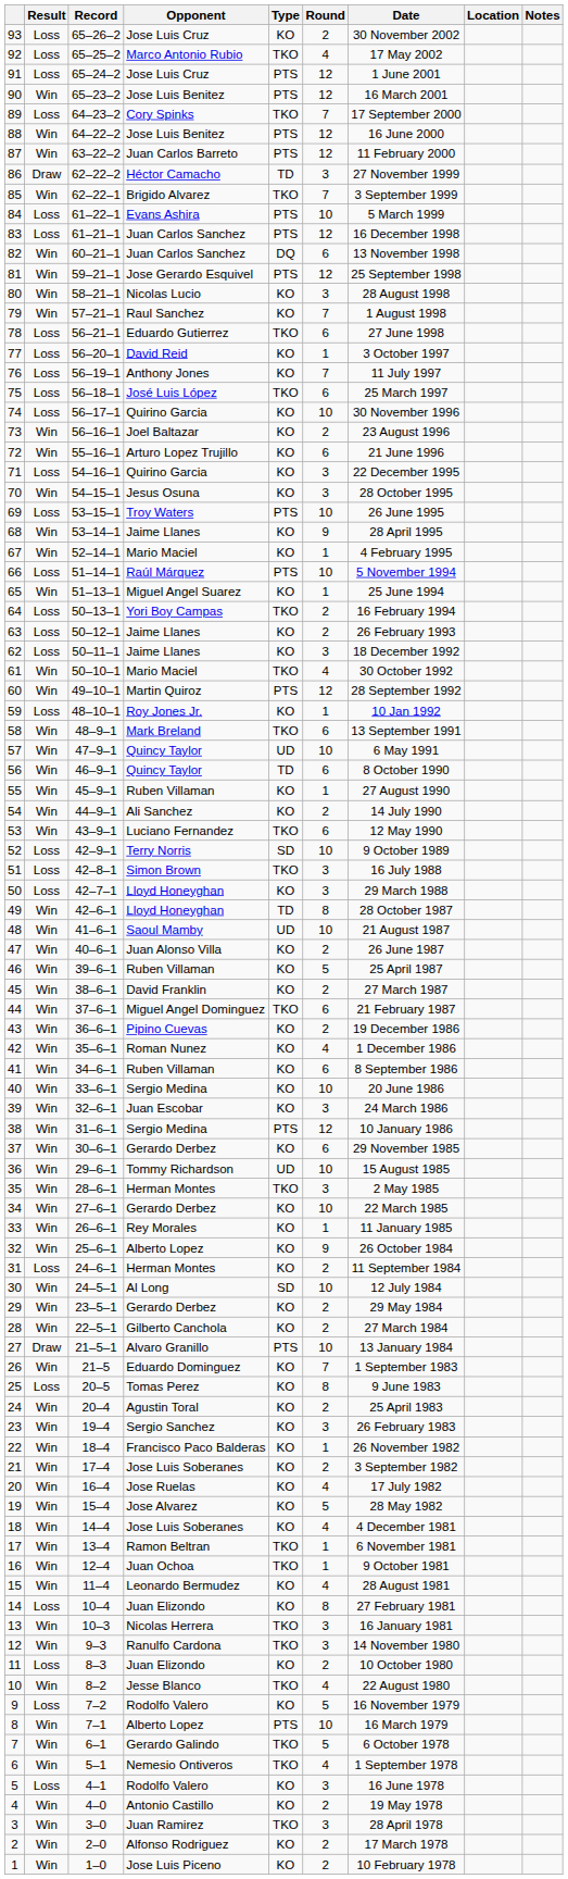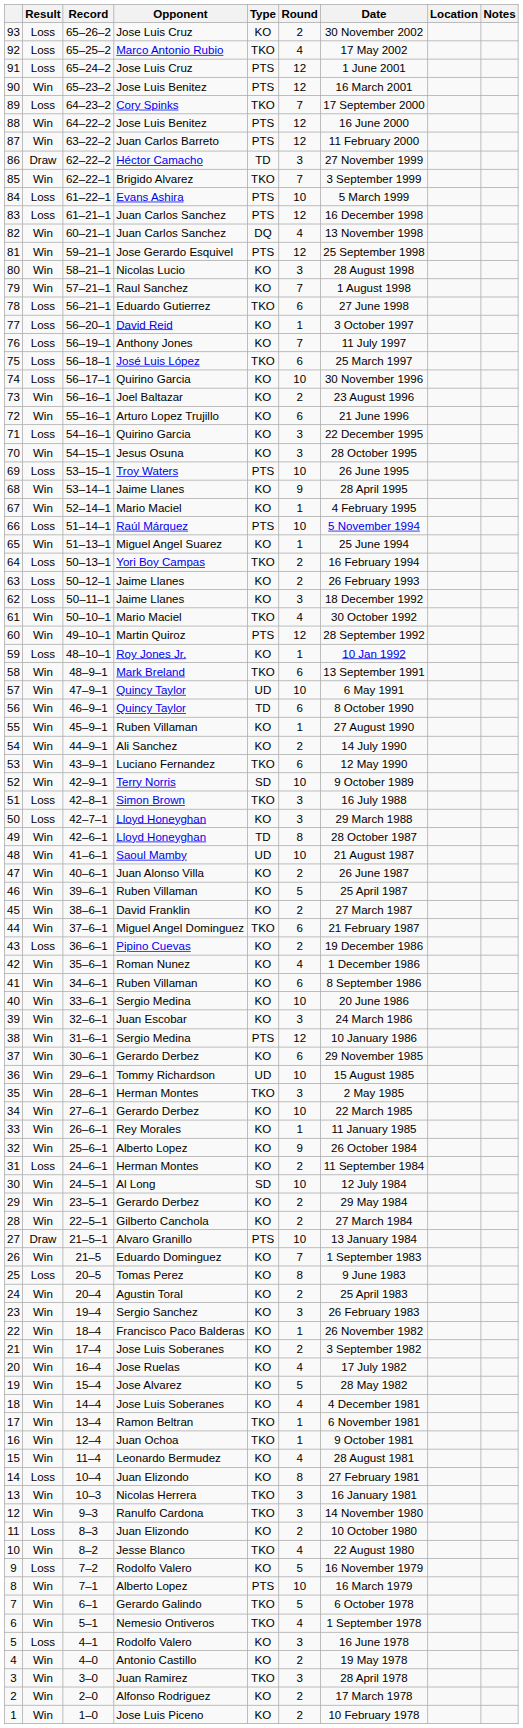 <table class="wikitable" style="text-align:center; font-size:95%">
 <tr>
 <th></th>
 <th>Result</th>
 <th>Record</th>
 <th>Opponent</th>
 <th>Type</th>
 <th>Round</th>
 <th>Date</th>
 <th>Location</th>
 <th>Notes</th>
 </tr>
 <tr>
 <td>93</td>
 <td>Loss</td>
 <td>65–26–2</td>
 <td align=left> Jose Luis Cruz</td>
 <td>KO</td>
 <td>2</td>
 <td>30 November 2002</td>
 <td align=left> </td>
 <td align=left></td>
 </tr>
 <tr>
 <td>92</td>
 <td>Loss</td>
 <td>65–25–2</td>
 <td align=left> <a href='#'>Marco Antonio Rubio</a></td>
 <td>TKO</td>
 <td>4</td>
 <td>17 May 2002</td>
 <td align=left> </td>
 <td align=left></td>
 </tr>
 <tr>
 <td>91</td>
 <td>Loss</td>
 <td>65–24–2</td>
 <td align=left> Jose Luis Cruz</td>
 <td>PTS</td>
 <td>12</td>
 <td>1 June 2001</td>
 <td align=left> </td>
 <td align=left></td>
 </tr>
 <tr>
 <td>90</td>
 <td>Win</td>
 <td>65–23–2</td>
 <td align=left> Jose Luis Benitez</td>
 <td>PTS</td>
 <td>12</td>
 <td>16 March 2001</td>
 <td align=left> </td>
 <td align=left></td>
 </tr>
 <tr>
 <td>89</td>
 <td>Loss</td>
 <td>64–23–2</td>
 <td align=left> <a href='#'>Cory Spinks</a></td>
 <td>TKO</td>
 <td>7</td>
 <td>17 September 2000</td>
 <td align=left> </td>
 <td align=left></td>
 </tr>
 <tr>
 <td>88</td>
 <td>Win</td>
 <td>64–22–2</td>
 <td align=left> Jose Luis Benitez</td>
 <td>PTS</td>
 <td>12</td>
 <td>16 June 2000</td>
 <td align=left> </td>
 <td align=left></td>
 </tr>
 <tr>
 <td>87</td>
 <td>Win</td>
 <td>63–22–2</td>
 <td align=left> Juan Carlos Barreto</td>
 <td>PTS</td>
 <td>12</td>
 <td>11 February 2000</td>
 <td align=left> </td>
 <td align=left></td>
 </tr>
 <tr>
 <td>86</td>
 <td>Draw</td>
 <td>62–22–2</td>
 <td align=left> <a href='#'>Héctor Camacho</a></td>
 <td>TD</td>
 <td>3</td>
 <td>27 November 1999</td>
 <td align=left> </td>
 <td align=left></td>
 </tr>
 <tr>
 <td>85</td>
 <td>Win</td>
 <td>62–22–1</td>
 <td align=left> Brigido Alvarez</td>
 <td>TKO</td>
 <td>7</td>
 <td>3 September 1999</td>
 <td align=left> </td>
 <td align=left></td>
 </tr>
 <tr>
 <td>84</td>
 <td>Loss</td>
 <td>61–22–1</td>
 <td align=left> <a href='#'>Evans Ashira</a></td>
 <td>PTS</td>
 <td>10</td>
 <td>5 March 1999</td>
 <td align=left> </td>
 <td align=left></td>
 </tr>
 <tr>
 <td>83</td>
 <td>Loss</td>
 <td>61–21–1</td>
 <td align=left> Juan Carlos Sanchez</td>
 <td>PTS</td>
 <td>12</td>
 <td>16 December 1998</td>
 <td align=left> </td>
 <td align=left></td>
 </tr>
 <tr>
 <td>82</td>
 <td>Win</td>
 <td>60–21–1</td>
 <td align=left> Juan Carlos Sanchez</td>
 <td>DQ</td>
-<td>6</td>
+<td>4</td>
 <td>13 November 1998</td>
 <td align=left> </td>
 <td align=left></td>
 </tr>
 <tr>
 <td>81</td>
 <td>Win</td>
 <td>59–21–1</td>
 <td align=left> Jose Gerardo Esquivel</td>
 <td>PTS</td>
 <td>12</td>
 <td>25 September 1998</td>
 <td align=left> </td>
 <td align=left></td>
 </tr>
 <tr>
 <td>80</td>
 <td>Win</td>
 <td>58–21–1</td>
 <td align=left> Nicolas Lucio</td>
 <td>KO</td>
 <td>3</td>
 <td>28 August 1998</td>
 <td align=left> </td>
 <td align=left></td>
 </tr>
 <tr>
 <td>79</td>
 <td>Win</td>
 <td>57–21–1</td>
 <td align=left> Raul Sanchez</td>
 <td>KO</td>
 <td>7</td>
 <td>1 August 1998</td>
 <td align=left> </td>
 <td align=left></td>
 </tr>
 <tr>
 <td>78</td>
 <td>Loss</td>
 <td>56–21–1</td>
 <td align=left> Eduardo Gutierrez</td>
 <td>TKO</td>
 <td>6</td>
 <td>27 June 1998</td>
 <td align=left> </td>
 <td align=left></td>
 </tr>
 <tr>
 <td>77</td>
 <td>Loss</td>
 <td>56–20–1</td>
 <td align=left> <a href='#'>David Reid</a></td>
 <td>KO</td>
 <td>1</td>
 <td>3 October 1997</td>
 <td align=left> </td>
 <td align=left></td>
 </tr>
 <tr>
 <td>76</td>
 <td>Loss</td>
 <td>56–19–1</td>
 <td align=left> Anthony Jones</td>
 <td>KO</td>
 <td>7</td>
 <td>11 July 1997</td>
 <td align=left> </td>
 <td align=left></td>
 </tr>
 <tr>
 <td>75</td>
 <td>Loss</td>
 <td>56–18–1</td>
 <td align=left> <a href='#'>José Luis López</a></td>
 <td>TKO</td>
 <td>6</td>
 <td>25 March 1997</td>
 <td align=left> </td>
 <td align=left></td>
 </tr>
 <tr>
 <td>74</td>
 <td>Loss</td>
 <td>56–17–1</td>
 <td align=left> Quirino Garcia</td>
 <td>KO</td>
 <td>10</td>
 <td>30 November 1996</td>
 <td align=left> </td>
 <td align=left></td>
 </tr>
 <tr>
 <td>73</td>
 <td>Win</td>
 <td>56–16–1</td>
 <td align=left> Joel Baltazar</td>
 <td>KO</td>
 <td>2</td>
 <td>23 August 1996</td>
 <td align=left> </td>
 <td align=left></td>
 </tr>
 <tr>
 <td>72</td>
 <td>Win</td>
 <td>55–16–1</td>
 <td align=left> Arturo Lopez Trujillo</td>
 <td>KO</td>
 <td>6</td>
 <td>21 June 1996</td>
 <td align=left> </td>
 <td align=left></td>
 </tr>
 <tr>
 <td>71</td>
 <td>Loss</td>
 <td>54–16–1</td>
 <td align=left> Quirino Garcia</td>
 <td>KO</td>
 <td>3</td>
 <td>22 December 1995</td>
 <td align=left> </td>
 <td align=left></td>
 </tr>
 <tr>
 <td>70</td>
 <td>Win</td>
 <td>54–15–1</td>
 <td align=left> Jesus Osuna</td>
 <td>KO</td>
 <td>3</td>
 <td>28 October 1995</td>
 <td align=left> </td>
 <td align=left></td>
 </tr>
 <tr>
 <td>69</td>
 <td>Loss</td>
 <td>53–15–1</td>
 <td align=left> <a href='#'>Troy Waters</a></td>
 <td>PTS</td>
 <td>10</td>
 <td>26 June 1995</td>
 <td align=left> </td>
 <td align=left></td>
 </tr>
 <tr>
 <td>68</td>
 <td>Win</td>
 <td>53–14–1</td>
 <td align=left> Jaime Llanes</td>
 <td>KO</td>
 <td>9</td>
 <td>28 April 1995</td>
 <td align=left> </td>
 <td align=left></td>
 </tr>
 <tr>
 <td>67</td>
 <td>Win</td>
 <td>52–14–1</td>
 <td align=left> Mario Maciel</td>
 <td>KO</td>
 <td>1</td>
 <td>4 February 1995</td>
 <td align=left> </td>
 <td align=left></td>
 </tr>
 <tr>
 <td>66</td>
 <td>Loss</td>
 <td>51–14–1</td>
 <td align=left> <a href='#'>Raúl Márquez</a></td>
 <td>PTS</td>
 <td>10</td>
 <td><a href='#'>5 November 1994</a></td>
 <td align=left> </td>
 <td align=left></td>
 </tr>
 <tr>
 <td>65</td>
 <td>Win</td>
 <td>51–13–1</td>
 <td align=left> Miguel Angel Suarez</td>
 <td>KO</td>
 <td>1</td>
 <td>25 June 1994</td>
 <td align=left> </td>
 <td align=left></td>
 </tr>
 <tr>
 <td>64</td>
 <td>Loss</td>
 <td>50–13–1</td>
 <td align=left> <a href='#'>Yori Boy Campas</a></td>
 <td>TKO</td>
 <td>2</td>
 <td>16 February 1994</td>
 <td align=left> </td>
 <td align=left></td>
 </tr>
 <tr>
 <td>63</td>
 <td>Loss</td>
 <td>50–12–1</td>
 <td align=left> Jaime Llanes</td>
 <td>KO</td>
 <td>2</td>
 <td>26 February 1993</td>
 <td align=left> </td>
 <td align=left></td>
 </tr>
 <tr>
 <td>62</td>
 <td>Loss</td>
 <td>50–11–1</td>
 <td align=left> Jaime Llanes</td>
 <td>KO</td>
 <td>3</td>
 <td>18 December 1992</td>
 <td align=left> </td>
 <td align=left></td>
 </tr>
 <tr>
 <td>61</td>
 <td>Win</td>
 <td>50–10–1</td>
 <td align=left> Mario Maciel</td>
 <td>TKO</td>
 <td>4</td>
 <td>30 October 1992</td>
 <td align=left> </td>
 <td align=left></td>
 </tr>
 <tr>
 <td>60</td>
 <td>Win</td>
 <td>49–10–1</td>
 <td align=left> Martin Quiroz</td>
 <td>PTS</td>
 <td>12</td>
 <td>28 September 1992</td>
 <td align=left> </td>
 <td align=left></td>
 </tr>
 <tr>
 <td>59</td>
 <td>Loss</td>
 <td>48–10–1</td>
 <td align=left> <a href='#'>Roy Jones Jr.</a></td>
 <td>KO</td>
 <td>1</td>
 <td><a href='#'>10 Jan 1992</a></td>
 <td align=left> </td>
 <td align=left></td>
 </tr>
 <tr>
 <td>58</td>
 <td>Win</td>
 <td>48–9–1</td>
 <td align=left> <a href='#'>Mark Breland</a></td>
 <td>TKO</td>
 <td>6</td>
 <td>13 September 1991</td>
 <td align=left> </td>
 <td align=left></td>
 </tr>
 <tr>
 <td>57</td>
 <td>Win</td>
 <td>47–9–1</td>
 <td align=left> <a href='#'>Quincy Taylor</a></td>
 <td>UD</td>
 <td>10</td>
 <td>6 May 1991</td>
 <td align=left> </td>
 <td align=left></td>
 </tr>
 <tr>
 <td>56</td>
 <td>Win</td>
 <td>46–9–1</td>
 <td align=left> <a href='#'>Quincy Taylor</a></td>
 <td>TD</td>
 <td>6</td>
 <td>8 October 1990</td>
 <td align=left> </td>
 <td align=left></td>
 </tr>
 <tr>
 <td>55</td>
 <td>Win</td>
 <td>45–9–1</td>
 <td align=left> Ruben Villaman</td>
 <td>KO</td>
 <td>1</td>
 <td>27 August 1990</td>
 <td align=left> </td>
 <td align=left></td>
 </tr>
 <tr>
 <td>54</td>
 <td>Win</td>
 <td>44–9–1</td>
 <td align=left> Ali Sanchez</td>
 <td>KO</td>
 <td>2</td>
 <td>14 July 1990</td>
 <td align=left> </td>
 <td align=left></td>
 </tr>
 <tr>
 <td>53</td>
 <td>Win</td>
 <td>43–9–1</td>
 <td align=left> Luciano Fernandez</td>
 <td>TKO</td>
 <td>6</td>
 <td>12 May 1990</td>
 <td align=left> </td>
 <td align=left></td>
 </tr>
 <tr>
 <td>52</td>
-<td>Loss</td>
+<td>Win</td>
 <td>42–9–1</td>
 <td align=left> <a href='#'>Terry Norris</a></td>
 <td>SD</td>
 <td>10</td>
 <td>9 October 1989</td>
 <td align=left> </td>
 <td align=left></td>
 </tr>
 <tr>
 <td>51</td>
 <td>Loss</td>
 <td>42–8–1</td>
 <td align=left> <a href='#'>Simon Brown</a></td>
 <td>TKO</td>
 <td>3</td>
 <td>16 July 1988</td>
 <td align=left> </td>
 <td align=left></td>
 </tr>
 <tr>
 <td>50</td>
 <td>Loss</td>
 <td>42–7–1</td>
 <td align=left> <a href='#'>Lloyd Honeyghan</a></td>
 <td>KO</td>
 <td>3</td>
 <td>29 March 1988</td>
 <td align=left> </td>
 <td align=left></td>
 </tr>
 <tr>
 <td>49</td>
 <td>Win</td>
 <td>42–6–1</td>
 <td align=left> <a href='#'>Lloyd Honeyghan</a></td>
 <td>TD</td>
 <td>8</td>
 <td>28 October 1987</td>
 <td align=left> </td>
 <td align=left></td>
 </tr>
 <tr>
 <td>48</td>
 <td>Win</td>
 <td>41–6–1</td>
 <td align=left> <a href='#'>Saoul Mamby</a></td>
 <td>UD</td>
 <td>10</td>
 <td>21 August 1987</td>
 <td align=left> </td>
 <td align=left></td>
 </tr>
 <tr>
 <td>47</td>
 <td>Win</td>
 <td>40–6–1</td>
 <td align=left> Juan Alonso Villa</td>
 <td>KO</td>
 <td>2</td>
 <td>26 June 1987</td>
 <td align=left> </td>
 <td align=left></td>
 </tr>
 <tr>
 <td>46</td>
 <td>Win</td>
 <td>39–6–1</td>
 <td align=left> Ruben Villaman</td>
 <td>KO</td>
 <td>5</td>
 <td>25 April 1987</td>
 <td align=left> </td>
 <td align=left></td>
 </tr>
 <tr>
 <td>45</td>
 <td>Win</td>
 <td>38–6–1</td>
 <td align=left> David Franklin</td>
 <td>KO</td>
 <td>2</td>
 <td>27 March 1987</td>
 <td align=left> </td>
 <td align=left></td>
 </tr>
 <tr>
 <td>44</td>
 <td>Win</td>
 <td>37–6–1</td>
 <td align=left> Miguel Angel Dominguez</td>
 <td>TKO</td>
 <td>6</td>
 <td>21 February 1987</td>
 <td align=left> </td>
 <td align=left></td>
 </tr>
 <tr>
 <td>43</td>
-<td>Win</td>
+<td>Loss</td>
 <td>36–6–1</td>
 <td align=left> <a href='#'>Pipino Cuevas</a></td>
 <td>KO</td>
 <td>2</td>
 <td>19 December 1986</td>
 <td align=left> </td>
 <td align=left></td>
 </tr>
 <tr>
 <td>42</td>
 <td>Win</td>
 <td>35–6–1</td>
 <td align=left> Roman Nunez</td>
 <td>KO</td>
 <td>4</td>
 <td>1 December 1986</td>
 <td align=left> </td>
 <td align=left></td>
 </tr>
 <tr>
 <td>41</td>
 <td>Win</td>
 <td>34–6–1</td>
 <td align=left> Ruben Villaman</td>
 <td>KO</td>
 <td>6</td>
 <td>8 September 1986</td>
 <td align=left> </td>
 <td align=left></td>
 </tr>
 <tr>
 <td>40</td>
 <td>Win</td>
 <td>33–6–1</td>
 <td align=left> Sergio Medina</td>
 <td>KO</td>
 <td>10</td>
 <td>20 June 1986</td>
 <td align=left> </td>
 <td align=left></td>
 </tr>
 <tr>
 <td>39</td>
 <td>Win</td>
 <td>32–6–1</td>
 <td align=left> Juan Escobar</td>
 <td>KO</td>
 <td>3</td>
 <td>24 March 1986</td>
 <td align=left> </td>
 <td align=left></td>
 </tr>
 <tr>
 <td>38</td>
 <td>Win</td>
 <td>31–6–1</td>
 <td align=left> Sergio Medina</td>
 <td>PTS</td>
 <td>12</td>
 <td>10 January 1986</td>
 <td align=left> </td>
 <td align=left></td>
 </tr>
 <tr>
 <td>37</td>
 <td>Win</td>
 <td>30–6–1</td>
 <td align=left> Gerardo Derbez</td>
 <td>KO</td>
 <td>6</td>
 <td>29 November 1985</td>
 <td align=left> </td>
 <td align=left></td>
 </tr>
 <tr>
 <td>36</td>
 <td>Win</td>
 <td>29–6–1</td>
 <td align=left> Tommy Richardson</td>
 <td>UD</td>
 <td>10</td>
 <td>15 August 1985</td>
 <td align=left> </td>
 <td align=left></td>
 </tr>
 <tr>
 <td>35</td>
 <td>Win</td>
 <td>28–6–1</td>
 <td align=left> Herman Montes</td>
 <td>TKO</td>
 <td>3</td>
 <td>2 May 1985</td>
 <td align=left> </td>
 <td align=left></td>
 </tr>
 <tr>
 <td>34</td>
 <td>Win</td>
 <td>27–6–1</td>
 <td align=left> Gerardo Derbez</td>
 <td>KO</td>
 <td>10</td>
 <td>22 March 1985</td>
 <td align=left> </td>
 <td align=left></td>
 </tr>
 <tr>
 <td>33</td>
 <td>Win</td>
 <td>26–6–1</td>
 <td align=left> Rey Morales</td>
 <td>KO</td>
 <td>1</td>
 <td>11 January 1985</td>
 <td align=left> </td>
 <td align=left></td>
 </tr>
 <tr>
 <td>32</td>
 <td>Win</td>
 <td>25–6–1</td>
 <td align=left> Alberto Lopez</td>
 <td>KO</td>
 <td>9</td>
 <td>26 October 1984</td>
 <td align=left> </td>
 <td align=left></td>
 </tr>
 <tr>
 <td>31</td>
 <td>Loss</td>
 <td>24–6–1</td>
 <td align=left> Herman Montes</td>
 <td>KO</td>
 <td>2</td>
 <td>11 September 1984</td>
 <td align=left> </td>
 <td align=left></td>
 </tr>
 <tr>
 <td>30</td>
 <td>Win</td>
 <td>24–5–1</td>
 <td align=left> Al Long</td>
 <td>SD</td>
 <td>10</td>
 <td>12 July 1984</td>
 <td align=left> </td>
 <td align=left></td>
 </tr>
 <tr>
 <td>29</td>
 <td>Win</td>
 <td>23–5–1</td>
 <td align=left> Gerardo Derbez</td>
 <td>KO</td>
 <td>2</td>
 <td>29 May 1984</td>
 <td align=left> </td>
 <td align=left></td>
 </tr>
 <tr>
 <td>28</td>
 <td>Win</td>
 <td>22–5–1</td>
 <td align=left> Gilberto Canchola</td>
 <td>KO</td>
 <td>2</td>
 <td>27 March 1984</td>
 <td align=left> </td>
 <td align=left></td>
 </tr>
 <tr>
 <td>27</td>
 <td>Draw</td>
 <td>21–5–1</td>
 <td align=left> Alvaro Granillo</td>
 <td>PTS</td>
 <td>10</td>
 <td>13 January 1984</td>
 <td align=left> </td>
 <td align=left></td>
 </tr>
 <tr>
 <td>26</td>
 <td>Win</td>
 <td>21–5</td>
 <td align=left> Eduardo Dominguez</td>
 <td>KO</td>
 <td>7</td>
 <td>1 September 1983</td>
 <td align=left> </td>
 <td align=left></td>
 </tr>
 <tr>
 <td>25</td>
 <td>Loss</td>
 <td>20–5</td>
 <td align=left> Tomas Perez</td>
 <td>KO</td>
 <td>8</td>
 <td>9 June 1983</td>
 <td align=left> </td>
 <td align=left></td>
 </tr>
 <tr>
 <td>24</td>
 <td>Win</td>
 <td>20–4</td>
 <td align=left> Agustin Toral</td>
 <td>KO</td>
 <td>2</td>
 <td>25 April 1983</td>
 <td align=left> </td>
 <td align=left></td>
 </tr>
 <tr>
 <td>23</td>
 <td>Win</td>
 <td>19–4</td>
 <td align=left> Sergio Sanchez</td>
 <td>KO</td>
 <td>3</td>
 <td>26 February 1983</td>
 <td align=left> </td>
 <td align=left></td>
 </tr>
 <tr>
 <td>22</td>
 <td>Win</td>
 <td>18–4</td>
 <td align=left> Francisco Paco Balderas</td>
 <td>KO</td>
 <td>1</td>
 <td>26 November 1982</td>
 <td align=left> </td>
 <td align=left></td>
 </tr>
 <tr>
 <td>21</td>
 <td>Win</td>
 <td>17–4</td>
 <td align=left> Jose Luis Soberanes</td>
 <td>KO</td>
 <td>2</td>
 <td>3 September 1982</td>
 <td align=left> </td>
 <td align=left></td>
 </tr>
 <tr>
 <td>20</td>
 <td>Win</td>
 <td>16–4</td>
 <td align=left> Jose Ruelas</td>
 <td>KO</td>
 <td>4</td>
 <td>17 July 1982</td>
 <td align=left> </td>
 <td align=left></td>
 </tr>
 <tr>
 <td>19</td>
 <td>Win</td>
 <td>15–4</td>
 <td align=left> Jose Alvarez</td>
 <td>KO</td>
 <td>5</td>
 <td>28 May 1982</td>
 <td align=left> </td>
 <td align=left></td>
 </tr>
 <tr>
 <td>18</td>
 <td>Win</td>
 <td>14–4</td>
 <td align=left> Jose Luis Soberanes</td>
 <td>KO</td>
 <td>4</td>
 <td>4 December 1981</td>
 <td align=left> </td>
 <td align=left></td>
 </tr>
 <tr>
 <td>17</td>
 <td>Win</td>
 <td>13–4</td>
 <td align=left> Ramon Beltran</td>
 <td>TKO</td>
 <td>1</td>
 <td>6 November 1981</td>
 <td align=left> </td>
 <td align=left></td>
 </tr>
 <tr>
 <td>16</td>
 <td>Win</td>
 <td>12–4</td>
 <td align=left> Juan Ochoa</td>
 <td>TKO</td>
 <td>1</td>
 <td>9 October 1981</td>
 <td align=left> </td>
 <td align=left></td>
 </tr>
 <tr>
 <td>15</td>
 <td>Win</td>
 <td>11–4</td>
 <td align=left> Leonardo Bermudez</td>
 <td>KO</td>
 <td>4</td>
 <td>28 August 1981</td>
 <td align=left> </td>
 <td align=left></td>
 </tr>
 <tr>
 <td>14</td>
 <td>Loss</td>
 <td>10–4</td>
 <td align=left> Juan Elizondo</td>
 <td>KO</td>
 <td>8</td>
 <td>27 February 1981</td>
 <td align=left> </td>
 <td align=left></td>
 </tr>
 <tr>
 <td>13</td>
 <td>Win</td>
 <td>10–3</td>
 <td align=left> Nicolas Herrera</td>
 <td>TKO</td>
 <td>3</td>
 <td>16 January 1981</td>
 <td align=left> </td>
 <td align=left></td>
 </tr>
 <tr>
 <td>12</td>
 <td>Win</td>
 <td>9–3</td>
 <td align=left> Ranulfo Cardona</td>
 <td>TKO</td>
 <td>3</td>
 <td>14 November 1980</td>
 <td align=left> </td>
 <td align=left></td>
 </tr>
 <tr>
 <td>11</td>
 <td>Loss</td>
 <td>8–3</td>
 <td align=left> Juan Elizondo</td>
 <td>KO</td>
 <td>2</td>
 <td>10 October 1980</td>
 <td align=left> </td>
 <td align=left></td>
 </tr>
 <tr>
 <td>10</td>
 <td>Win</td>
 <td>8–2</td>
 <td align=left> Jesse Blanco</td>
 <td>TKO</td>
 <td>4</td>
 <td>22 August 1980</td>
 <td align=left> </td>
 <td align=left></td>
 </tr>
 <tr>
 <td>9</td>
 <td>Loss</td>
 <td>7–2</td>
 <td align=left> Rodolfo Valero</td>
 <td>KO</td>
 <td>5</td>
 <td>16 November 1979</td>
 <td align=left> </td>
 <td align=left></td>
 </tr>
 <tr>
 <td>8</td>
 <td>Win</td>
 <td>7–1</td>
 <td align=left> Alberto Lopez</td>
 <td>PTS</td>
 <td>10</td>
 <td>16 March 1979</td>
 <td align=left> </td>
 <td align=left></td>
 </tr>
 <tr>
 <td>7</td>
 <td>Win</td>
 <td>6–1</td>
 <td align=left> Gerardo Galindo</td>
 <td>TKO</td>
 <td>5</td>
 <td>6 October 1978</td>
 <td align=left> </td>
 <td align=left></td>
 </tr>
 <tr>
 <td>6</td>
 <td>Win</td>
 <td>5–1</td>
 <td align=left> Nemesio Ontiveros</td>
 <td>TKO</td>
 <td>4</td>
 <td>1 September 1978</td>
 <td align=left> </td>
 <td align=left></td>
 </tr>
 <tr>
 <td>5</td>
 <td>Loss</td>
 <td>4–1</td>
 <td align=left> Rodolfo Valero</td>
 <td>KO</td>
 <td>3</td>
 <td>16 June 1978</td>
 <td align=left> </td>
 <td align=left></td>
 </tr>
 <tr>
 <td>4</td>
 <td>Win</td>
 <td>4–0</td>
 <td align=left> Antonio Castillo</td>
 <td>KO</td>
 <td>2</td>
 <td>19 May 1978</td>
 <td align=left> </td>
 <td align=left></td>
 </tr>
 <tr>
 <td>3</td>
 <td>Win</td>
 <td>3–0</td>
 <td align=left> Juan Ramirez</td>
 <td>TKO</td>
 <td>3</td>
 <td>28 April 1978</td>
 <td align=left> </td>
 <td align=left></td>
 </tr>
 <tr>
 <td>2</td>
 <td>Win</td>
 <td>2–0</td>
 <td align=left> Alfonso Rodriguez</td>
 <td>KO</td>
 <td>2</td>
 <td>17 March 1978</td>
 <td align=left> </td>
 <td align=left></td>
 </tr>
 <tr>
 <td>1</td>
 <td>Win</td>
 <td>1–0</td>
 <td align=left> Jose Luis Piceno</td>
 <td>KO</td>
 <td>2</td>
 <td>10 February 1978</td>
 <td align=left> </td>
 <td align=left></td>
 </tr>
 </table>
